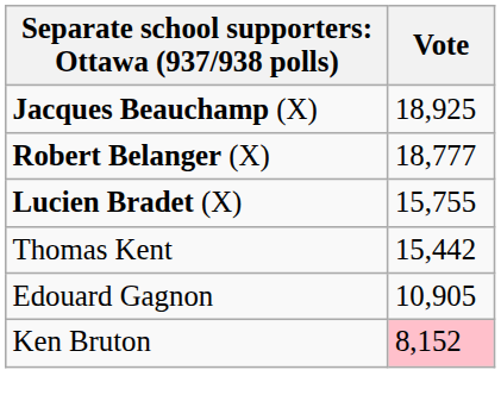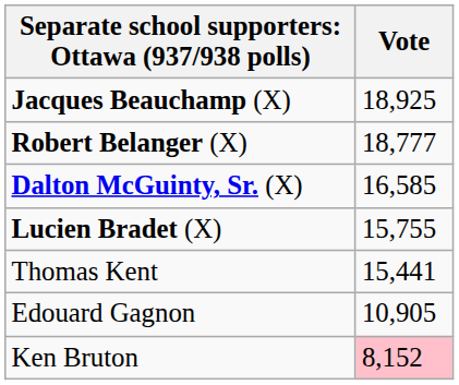 <table class="wikitable">
 <tr>
 <th bgcolor="#DDDDFF" width="200px">Separate school supporters: Ottawa (937/938 polls)</th>
 <th bgcolor="#DDDDFF" width="50px">Vote</th>
 </tr>
 <tr>
 <td><strong>Jacques Beauchamp</strong> (X)</td>
 <td>18,925</td>
 </tr>
 <tr>
 <td><strong>Robert Belanger</strong> (X)</td>
 <td>18,777</td>
 </tr>
 <tr>
+<td><strong><a href='#'>Dalton McGuinty, Sr.</a></strong> (X)</td>
+<td>16,585</td>
+</tr>
+<tr>
 <td><strong>Lucien Bradet</strong> (X)</td>
 <td>15,755</td>
 </tr>
 <tr>
 <td>Thomas Kent</td>
-<td>15,442</td>
+<td>15,441</td>
 </tr>
 <tr>
 <td>Edouard Gagnon</td>
 <td>10,905</td>
 </tr>
 <tr>
 <td>Ken Bruton</td>
 <td style="background: pink;">8,152</td>
 </tr>
 </table>
